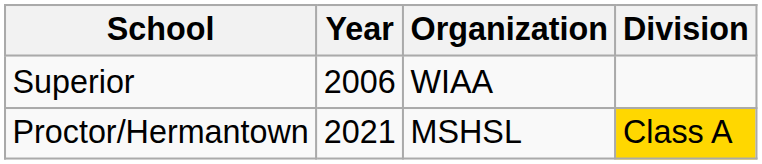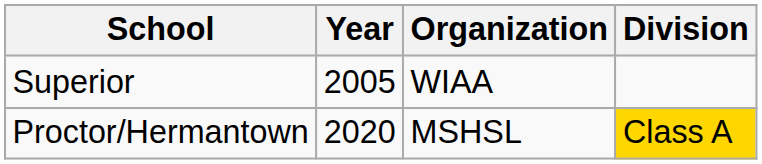 <table class="wikitable">
 <tr>
 <th>School</th>
 <th>Year</th>
 <th>Organization</th>
 <th>Division</th>
 </tr>
 <tr>
 <td>Superior</td>
-<td>2006</td>
+<td>2005</td>
 <td>WIAA</td>
 <td></td>
 </tr>
 <tr>
 <td>Proctor/Hermantown</td>
-<td>2021</td>
+<td>2020</td>
 <td>MSHSL</td>
 <td style="background: gold;">Class A</td>
 </tr>
 </table>
